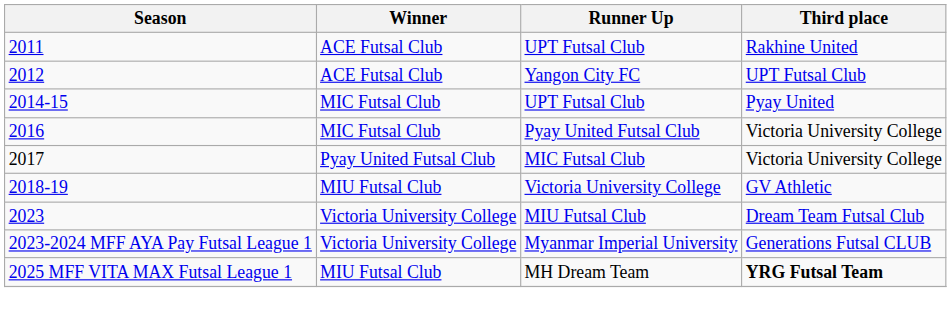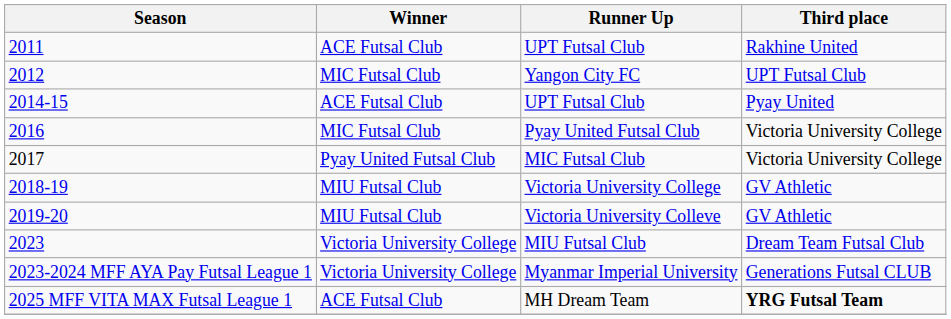 <table class="wikitable">
 <tr>
 <th>Season</th>
 <th>Winner</th>
 <th>Runner Up</th>
 <th>Third place</th>
 </tr>
 <tr>
 <td><a href='#'>2011</a></td>
 <td><a href='#'>ACE Futsal Club</a></td>
 <td><a href='#'>UPT Futsal Club</a></td>
 <td><a href='#'>Rakhine United</a></td>
 </tr>
 <tr>
 <td><a href='#'>2012</a></td>
-<td><a href='#'>ACE Futsal Club</a></td>
+<td><a href='#'>MIC Futsal Club</a></td>
 <td><a href='#'>Yangon City FC</a></td>
 <td><a href='#'>UPT Futsal Club</a></td>
 </tr>
 <tr>
 <td><a href='#'>2014-15</a></td>
-<td><a href='#'>MIC Futsal Club</a></td>
+<td><a href='#'>ACE Futsal Club</a></td>
 <td><a href='#'>UPT Futsal Club</a></td>
 <td><a href='#'>Pyay United</a></td>
 </tr>
 <tr>
 <td><a href='#'>2016</a></td>
 <td><a href='#'>MIC Futsal Club</a></td>
 <td><a href='#'>Pyay United Futsal Club</a></td>
 <td>Victoria University College</td>
 </tr>
 <tr>
 <td>2017</td>
 <td><a href='#'>Pyay United Futsal Club</a></td>
 <td><a href='#'>MIC Futsal Club</a></td>
 <td>Victoria University College</td>
 </tr>
 <tr>
 <td><a href='#'>2018-19</a></td>
 <td><a href='#'>MIU Futsal Club</a></td>
 <td><a href='#'>Victoria University College</a></td>
 <td><a href='#'>GV Athletic</a></td>
 </tr>
 <tr>
+<td><a href='#'>2019-20</a></td>
+<td><a href='#'>MIU Futsal Club</a></td>
+<td><a href='#'>Victoria University Colleve</a></td>
+<td><a href='#'>GV Athletic</a></td>
+</tr>
+<tr>
 <td><a href='#'>2023</a></td>
 <td><a href='#'>Victoria University College</a></td>
 <td><a href='#'>MIU Futsal Club</a></td>
 <td><a href='#'>Dream Team Futsal Club</a></td>
 </tr>
 <tr>
 <td><a href='#'>2023-2024 MFF AYA Pay Futsal League 1</a></td>
 <td><a href='#'>Victoria University College</a></td>
 <td><a href='#'>Myanmar Imperial University</a></td>
 <td><a href='#'>Generations Futsal CLUB</a></td>
 </tr>
 <tr>
 <td><a href='#'>2025 MFF VITA MAX Futsal League 1</a></td>
-<td><a href='#'>MIU Futsal Club</a></td>
+<td><a href='#'>ACE Futsal Club</a></td>
 <td>MH Dream Team</td>
 <td><strong>YRG Futsal Team</strong></td>
 </tr>
 <tr>
 </tr>
 </table>
